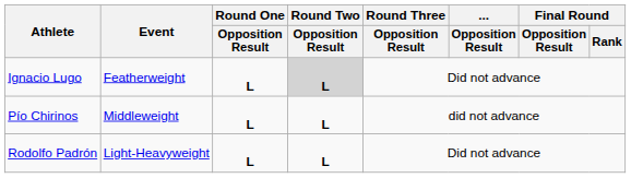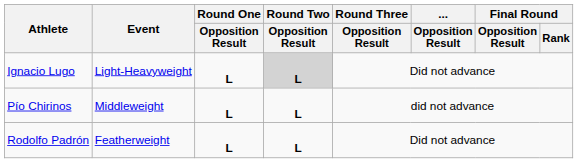 <table class="wikitable" border="1" style="font-size:90%">
 <tr>
 <th rowspan="2">Athlete</th>
 <th rowspan="2">Event</th>
 <th>Round One</th>
 <th>Round Two</th>
 <th>Round Three</th>
 <th>...</th>
 <th colspan=2>Final Round</th>
 </tr>
 <tr style="font-size: 95%">
 <th>Opposition<br>Result</th>
 <th>Opposition<br>Result</th>
 <th>Opposition<br>Result</th>
 <th>Opposition<br>Result</th>
 <th>Opposition<br>Result</th>
 <th>Rank</th>
 </tr>
 <tr align=center>
 <td align=left><a href='#'>Ignacio Lugo</a></td>
-<td align=left><a href='#'>Featherweight</a></td>
+<td align=left><a href='#'>Light-Heavyweight</a></td>
 <td><br><strong>L</strong> <sup></sup></td>
 <td style="background: lightgrey;"><br><strong>L</strong> <sup></sup></td>
 <td colspan="4">Did not advance</td>
 </tr>
 <tr align=center>
 <td align=left><a href='#'>Pío Chirinos</a></td>
 <td align=left><a href='#'>Middleweight</a></td>
 <td><br><strong>L</strong> <sup></sup></td>
 <td><br><strong>L</strong> <sup></sup></td>
 <td colspan=4>did not advance</td>
 </tr>
 <tr align=center>
 <td align=left><a href='#'>Rodolfo Padrón</a></td>
-<td align=left><a href='#'>Light-Heavyweight</a></td>
+<td align=left><a href='#'>Featherweight</a></td>
 <td><br><strong>L</strong> <sup></sup></td>
 <td><br><strong>L</strong> <sup></sup></td>
 <td colspan="4">Did not advance</td>
 </tr>
 </table>
